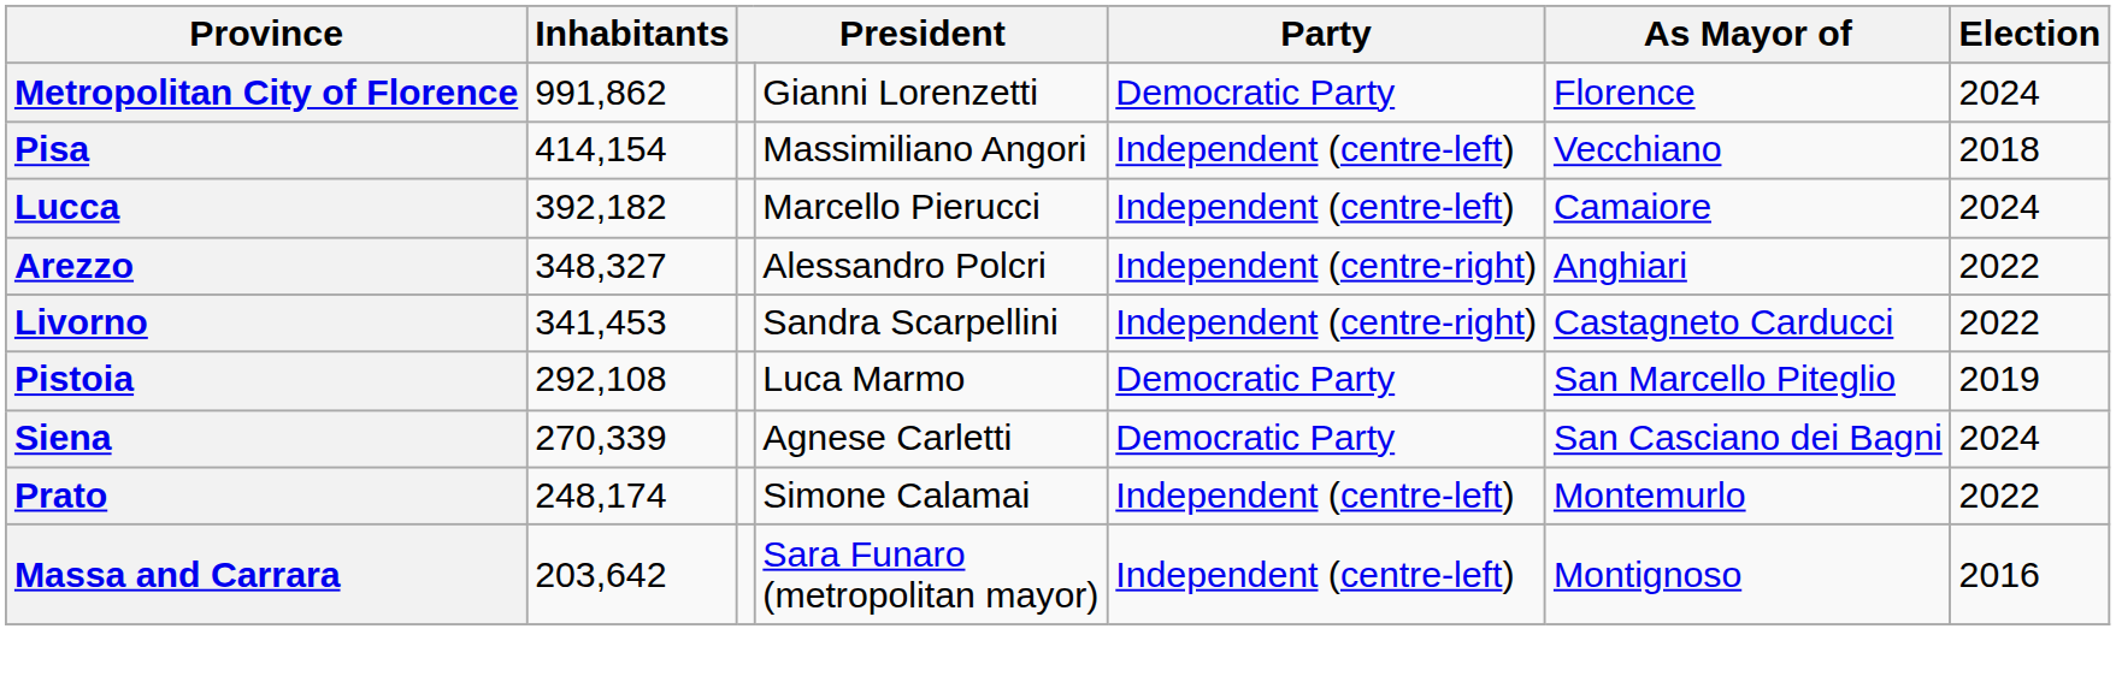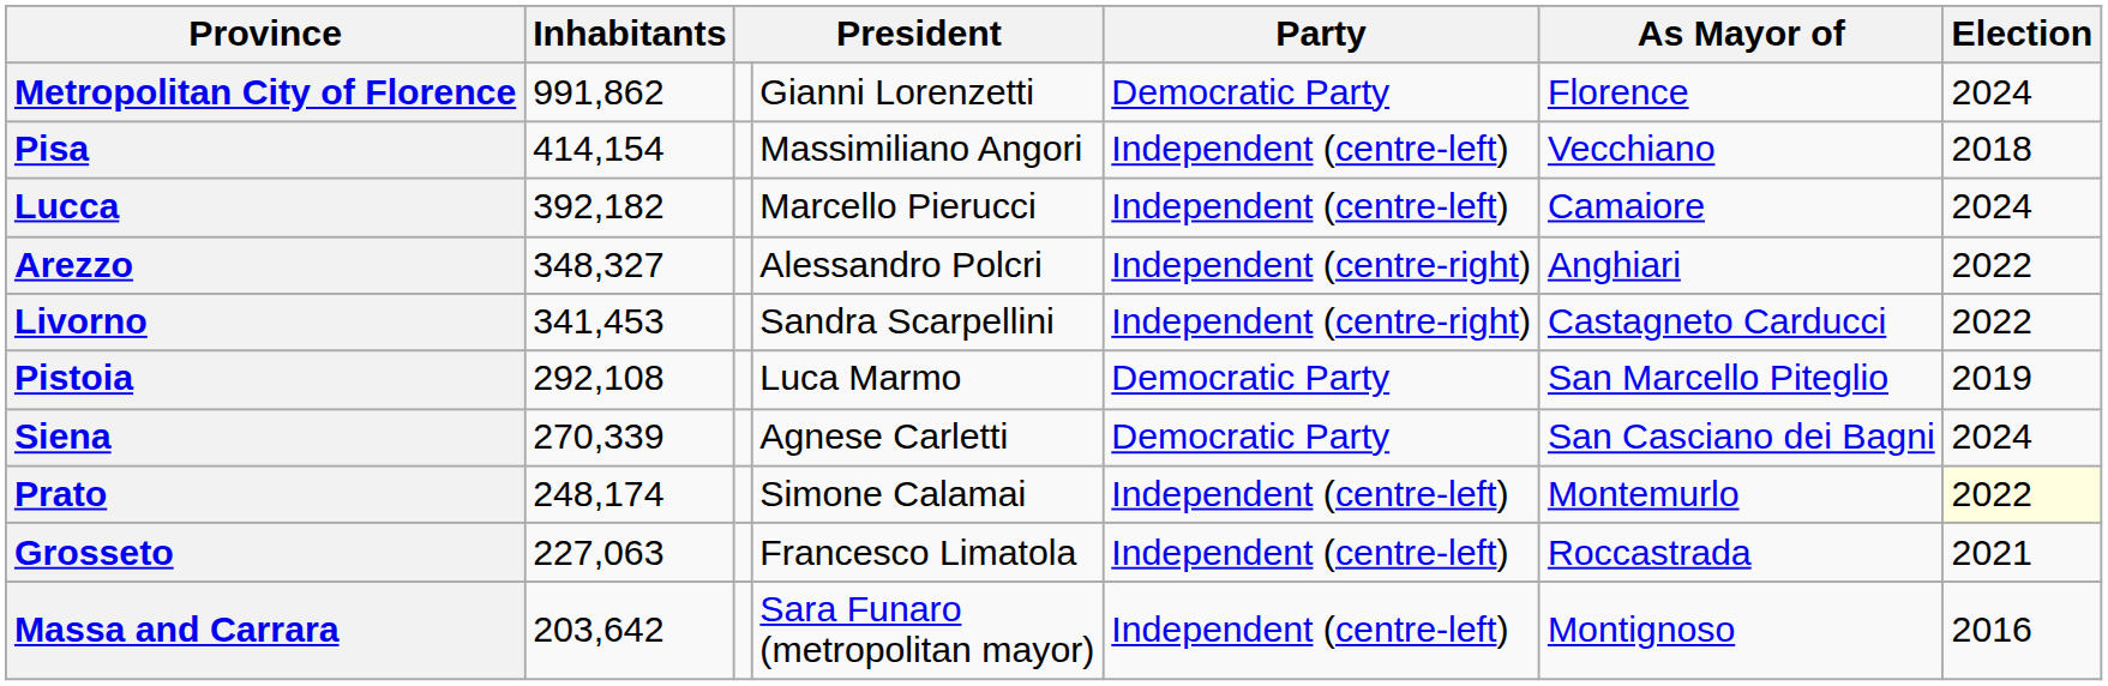 <table class="wikitable" border="1">
 <tr>
 <th scope="col">Province</th>
 <th colspan=1>Inhabitants</th>
 <th colspan=2>President</th>
 <th colspan=1>Party</th>
 <th colspan=1>As Mayor of</th>
 <th colspan=1>Election</th>
 </tr>
 <tr>
 <th scope="row" style="text-align: left;"><a href='#'>Metropolitan City of Florence</a></th>
 <td>991,862</td>
 <td></td>
 <td>Gianni Lorenzetti</td>
 <td><a href='#'>Democratic Party</a></td>
 <td><a href='#'>Florence</a></td>
 <td>2024</td>
 </tr>
 <tr>
 <th scope="row" style="text-align: left;"><a href='#'>Pisa</a></th>
 <td>414,154</td>
 <td></td>
 <td>Massimiliano Angori</td>
 <td><a href='#'>Independent</a> (<a href='#'>centre-left</a>)</td>
 <td><a href='#'>Vecchiano</a></td>
 <td>2018</td>
 </tr>
 <tr>
 <th scope="row" style="text-align: left;"><a href='#'>Lucca</a></th>
 <td>392,182</td>
 <td></td>
 <td>Marcello Pierucci</td>
 <td><a href='#'>Independent</a> (<a href='#'>centre-left</a>)</td>
 <td><a href='#'>Camaiore</a></td>
 <td>2024</td>
 </tr>
 <tr>
 <th scope="row" style="text-align: left;"><a href='#'>Arezzo</a></th>
 <td>348,327</td>
 <td></td>
 <td>Alessandro Polcri</td>
 <td><a href='#'>Independent</a> (<a href='#'>centre-right</a>)</td>
 <td><a href='#'>Anghiari</a></td>
 <td>2022</td>
 </tr>
 <tr>
 <th scope="row" style="text-align: left;"><a href='#'>Livorno</a></th>
 <td>341,453</td>
 <td></td>
 <td>Sandra Scarpellini</td>
 <td><a href='#'>Independent</a> (<a href='#'>centre-right</a>)</td>
 <td><a href='#'>Castagneto Carducci</a></td>
 <td>2022</td>
 </tr>
 <tr>
 <th scope="row" style="text-align: left;"><a href='#'>Pistoia</a></th>
 <td>292,108</td>
 <td></td>
 <td>Luca Marmo</td>
 <td><a href='#'>Democratic Party</a></td>
 <td><a href='#'>San Marcello Piteglio</a></td>
 <td>2019</td>
 </tr>
 <tr>
 <th scope="row" style="text-align: left;"><a href='#'>Siena</a></th>
 <td>270,339</td>
 <td></td>
 <td>Agnese Carletti</td>
 <td><a href='#'>Democratic Party</a></td>
 <td><a href='#'>San Casciano dei Bagni</a></td>
 <td>2024</td>
 </tr>
 <tr>
 <th scope="row" style="text-align: left;"><a href='#'>Prato</a></th>
 <td>248,174</td>
 <td></td>
 <td>Simone Calamai</td>
 <td><a href='#'>Independent</a> (<a href='#'>centre-left</a>)</td>
 <td><a href='#'>Montemurlo</a></td>
-<td>2022</td>
+<td style="background: lightyellow;">2022</td>
+</tr>
+<tr>
+<th scope="row" style="text-align: left;"><a href='#'>Grosseto</a></th>
+<td>227,063</td>
+<td></td>
+<td>Francesco Limatola</td>
+<td><a href='#'>Independent</a> (<a href='#'>centre-left</a>)</td>
+<td><a href='#'>Roccastrada</a></td>
+<td>2021</td>
 </tr>
 <tr>
 <th scope="row" style="text-align: left;"><a href='#'>Massa and Carrara</a></th>
 <td>203,642</td>
 <td></td>
 <td><a href='#'>Sara Funaro</a><br>(metropolitan mayor)</td>
 <td><a href='#'>Independent</a> (<a href='#'>centre-left</a>)</td>
 <td><a href='#'>Montignoso</a></td>
 <td>2016</td>
 </tr>
 </table>
